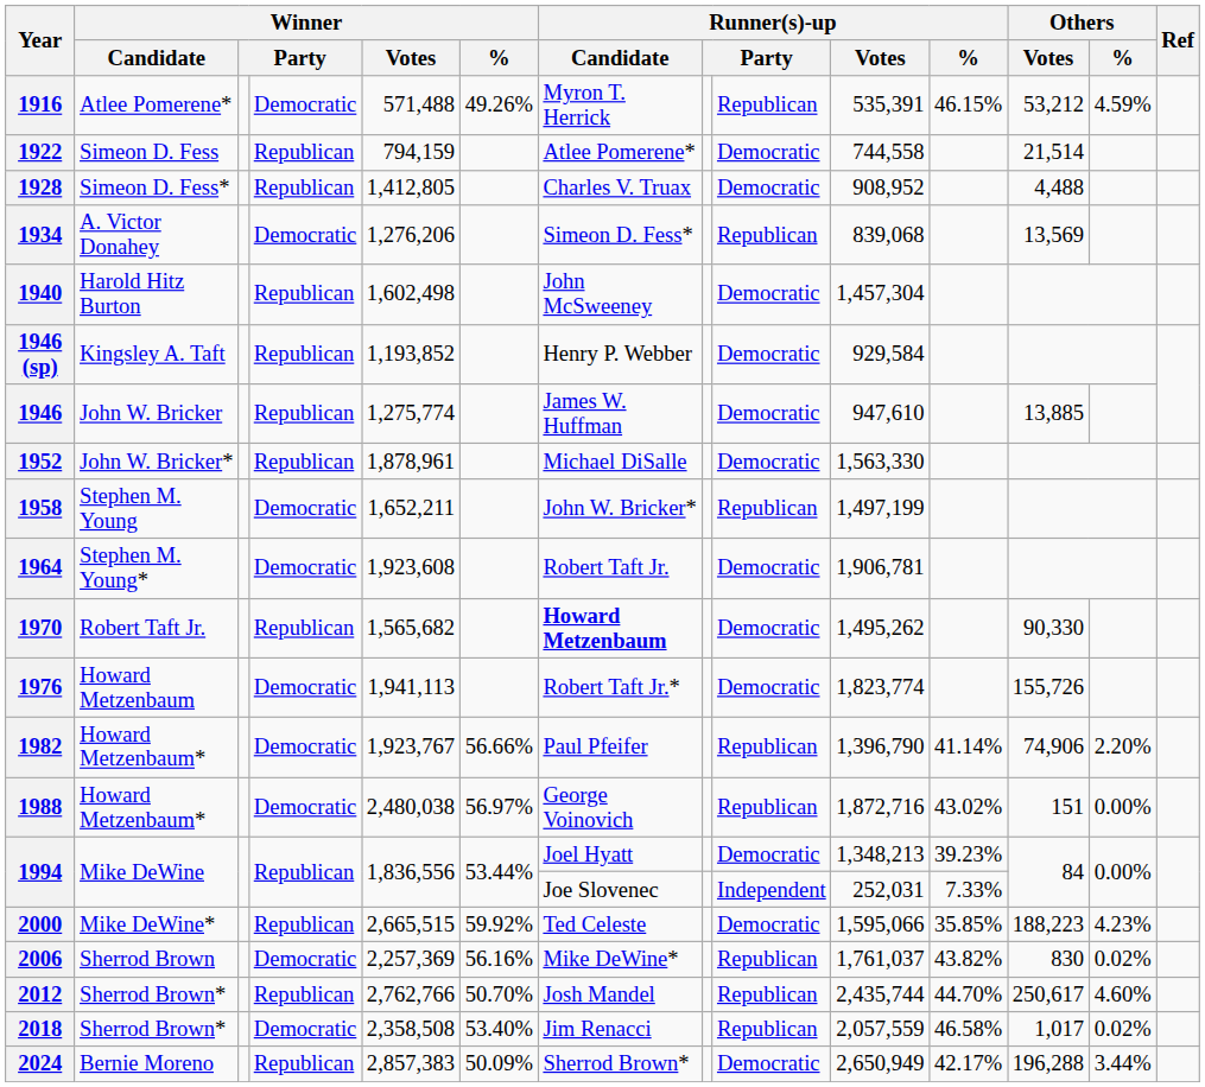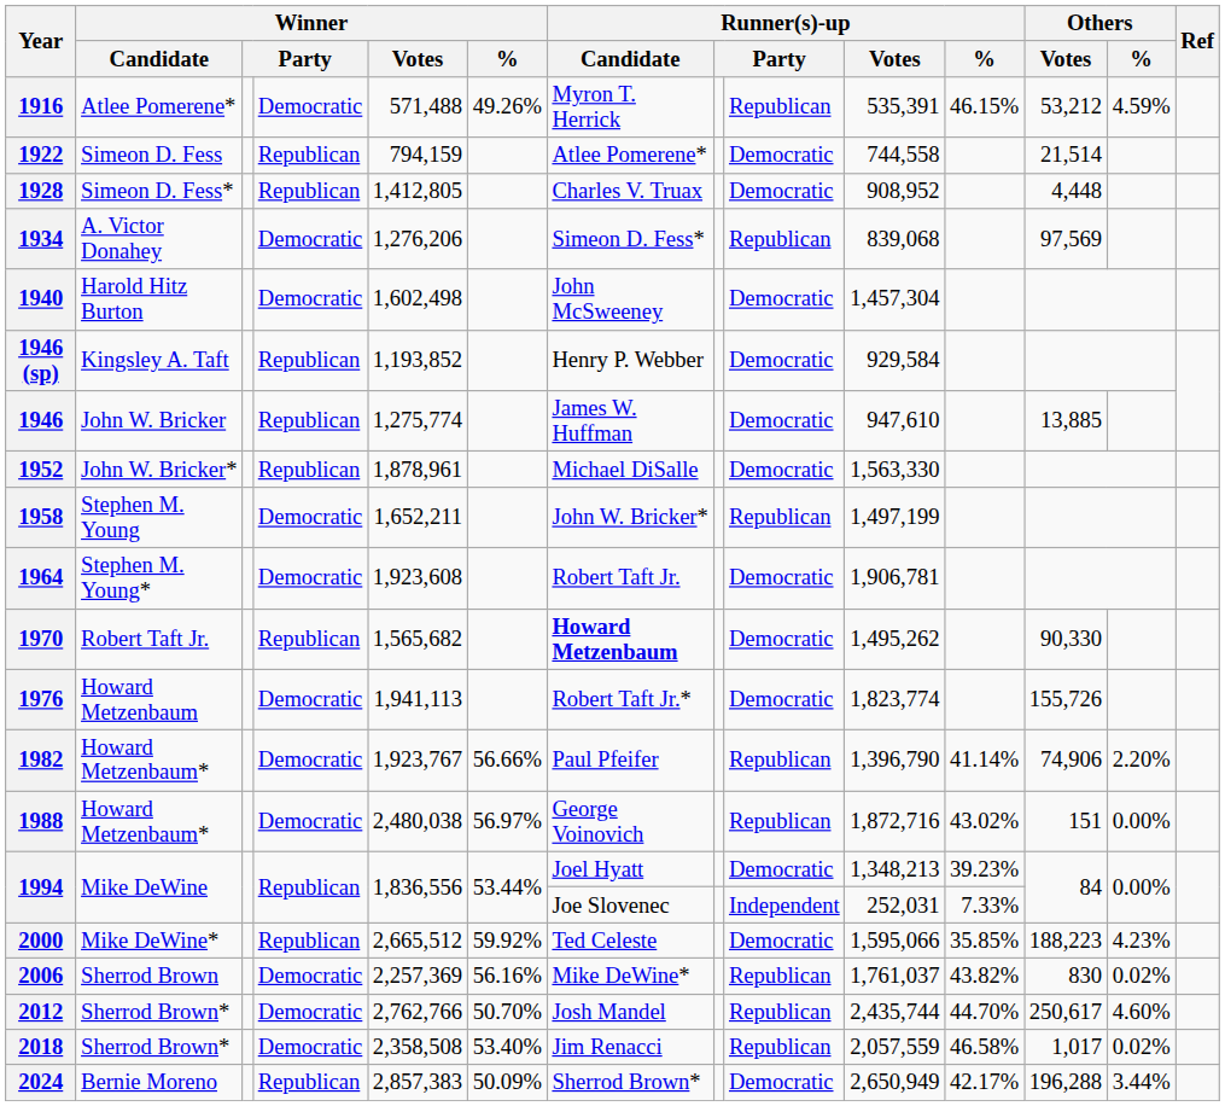 <table class=wikitable style=text-align:right>
 <tr>
 <th rowspan=2>Year</th>
 <th colspan=5>Winner</th>
 <th colspan=5>Runner(s)-up</th>
 <th colspan=2>Others</th>
 <th rowspan=2>Ref</th>
 </tr>
 <tr>
 <th>Candidate</th>
 <th colspan=2>Party</th>
 <th>Votes</th>
 <th>%</th>
 <th>Candidate</th>
 <th colspan=2>Party</th>
 <th>Votes</th>
 <th>%</th>
 <th>Votes</th>
 <th>%</th>
 </tr>
 <tr>
 <th><a href='#'>1916</a></th>
 <td align=left><a href='#'>Atlee Pomerene</a>*</td>
 <td style=background:></td>
 <td align=left><a href='#'>Democratic</a></td>
 <td>571,488</td>
 <td>49.26%</td>
 <td align=left><a href='#'>Myron T. Herrick</a></td>
 <td style=background:></td>
 <td align=left><a href='#'>Republican</a></td>
 <td>535,391</td>
 <td>46.15%</td>
 <td>53,212</td>
 <td>4.59%</td>
 <td align=center></td>
 </tr>
 <tr>
 <th><a href='#'>1922</a></th>
 <td align=left><a href='#'>Simeon D. Fess</a></td>
 <td style=background:></td>
 <td align=left><a href='#'>Republican</a></td>
 <td>794,159</td>
 <td></td>
 <td align=left><a href='#'>Atlee Pomerene</a>*</td>
 <td style=background:></td>
 <td align=left><a href='#'>Democratic</a></td>
 <td>744,558</td>
 <td></td>
 <td>21,514</td>
 <td></td>
 <td align=center></td>
 </tr>
 <tr>
 <th><a href='#'>1928</a></th>
 <td align=left><a href='#'>Simeon D. Fess</a>*</td>
 <td style=background:></td>
 <td align=left><a href='#'>Republican</a></td>
 <td>1,412,805</td>
 <td></td>
 <td align=left><a href='#'>Charles V. Truax</a></td>
 <td style=background:></td>
 <td align=left><a href='#'>Democratic</a></td>
 <td>908,952</td>
 <td></td>
-<td>4,488</td>
+<td>4,448</td>
 <td></td>
 <td align=center></td>
 </tr>
 <tr>
 <th><a href='#'>1934</a></th>
 <td align=left><a href='#'>A. Victor Donahey</a></td>
 <td style=background:></td>
 <td align=left><a href='#'>Democratic</a></td>
 <td>1,276,206</td>
 <td></td>
 <td align=left><a href='#'>Simeon D. Fess</a>*</td>
 <td style=background:></td>
 <td align=left><a href='#'>Republican</a></td>
 <td>839,068</td>
 <td></td>
-<td>13,569</td>
+<td>97,569</td>
 <td></td>
 <td align=center></td>
 </tr>
 <tr>
 <th><a href='#'>1940</a></th>
 <td align=left><a href='#'>Harold Hitz Burton</a></td>
 <td style=background:></td>
-<td align=left><a href='#'>Republican</a></td>
+<td align=left><a href='#'>Democratic</a></td>
 <td>1,602,498</td>
 <td></td>
 <td align=left><a href='#'>John McSweeney</a></td>
 <td style=background:></td>
 <td align=left><a href='#'>Democratic</a></td>
 <td>1,457,304</td>
 <td></td>
 <td colspan=2></td>
 <td align=center></td>
 </tr>
 <tr>
 <th><a href='#'>1946 (sp)</a></th>
 <td align=left><a href='#'>Kingsley A. Taft</a></td>
 <td style=background:></td>
 <td align=left><a href='#'>Republican</a></td>
 <td>1,193,852</td>
 <td></td>
 <td align=left>Henry P. Webber</td>
 <td style=background:></td>
 <td align=left><a href='#'>Democratic</a></td>
 <td>929,584</td>
 <td></td>
 <td colspan=2></td>
 <td align=center rowspan=2></td>
 </tr>
 <tr>
 <th><a href='#'>1946</a></th>
 <td align=left><a href='#'>John W. Bricker</a></td>
 <td style=background:></td>
 <td align=left><a href='#'>Republican</a></td>
 <td>1,275,774</td>
 <td></td>
 <td align=left><a href='#'>James W. Huffman</a></td>
 <td style=background:></td>
 <td align=left><a href='#'>Democratic</a></td>
 <td>947,610</td>
 <td></td>
 <td>13,885</td>
 <td></td>
 </tr>
 <tr>
 <th><a href='#'>1952</a></th>
 <td align=left><a href='#'>John W. Bricker</a>*</td>
 <td style=background:></td>
 <td align=left><a href='#'>Republican</a></td>
 <td>1,878,961</td>
 <td></td>
 <td align=left><a href='#'>Michael DiSalle</a></td>
 <td style=background:></td>
 <td align=left><a href='#'>Democratic</a></td>
 <td>1,563,330</td>
 <td></td>
 <td colspan=2></td>
 <td align=center></td>
 </tr>
 <tr>
 <th><a href='#'>1958</a></th>
 <td align=left><a href='#'>Stephen M. Young</a></td>
 <td style=background:></td>
 <td align=left><a href='#'>Democratic</a></td>
 <td>1,652,211</td>
 <td></td>
 <td align=left><a href='#'>John W. Bricker</a>*</td>
 <td style=background:></td>
 <td align=left><a href='#'>Republican</a></td>
 <td>1,497,199</td>
 <td></td>
 <td colspan=2></td>
 <td align=center></td>
 </tr>
 <tr>
 <th><a href='#'>1964</a></th>
 <td align=left><a href='#'>Stephen M. Young</a>*</td>
 <td style=background:></td>
 <td align=left><a href='#'>Democratic</a></td>
 <td>1,923,608</td>
 <td></td>
 <td align=left><a href='#'>Robert Taft Jr.</a></td>
 <td style=background:></td>
 <td align=left><a href='#'>Democratic</a></td>
 <td>1,906,781</td>
 <td></td>
 <td colspan=2></td>
 <td align=center></td>
 </tr>
 <tr>
 <th><a href='#'>1970</a></th>
 <td align=left><a href='#'>Robert Taft Jr.</a></td>
 <td style=background:></td>
 <td align=left><a href='#'>Republican</a></td>
 <td>1,565,682</td>
 <td></td>
 <td align=left><strong><a href='#'>Howard Metzenbaum</a></strong></td>
 <td style=background:></td>
 <td align=left><a href='#'>Democratic</a></td>
 <td>1,495,262</td>
 <td></td>
 <td>90,330</td>
 <td></td>
 <td align=center></td>
 </tr>
 <tr>
 <th><a href='#'>1976</a></th>
 <td align=left><a href='#'>Howard Metzenbaum</a></td>
 <td style=background:></td>
 <td align=left><a href='#'>Democratic</a></td>
 <td>1,941,113</td>
 <td></td>
 <td align=left><a href='#'>Robert Taft Jr.</a>*</td>
 <td style=background:></td>
 <td align=left><a href='#'>Democratic</a></td>
 <td>1,823,774</td>
 <td></td>
 <td>155,726</td>
 <td></td>
 <td align=center></td>
 </tr>
 <tr>
 <th><a href='#'>1982</a></th>
 <td align=left><a href='#'>Howard Metzenbaum</a>*</td>
 <td style=background:></td>
 <td align=left><a href='#'>Democratic</a></td>
 <td>1,923,767</td>
 <td>56.66%</td>
 <td align=left><a href='#'>Paul Pfeifer</a></td>
 <td style=background:></td>
 <td align=left><a href='#'>Republican</a></td>
 <td>1,396,790</td>
 <td>41.14%</td>
 <td>74,906</td>
 <td>2.20%</td>
 <td align=center></td>
 </tr>
 <tr>
 <th><a href='#'>1988</a></th>
 <td align=left><a href='#'>Howard Metzenbaum</a>*</td>
 <td style=background:></td>
 <td align=left><a href='#'>Democratic</a></td>
 <td>2,480,038</td>
 <td>56.97%</td>
 <td align=left><a href='#'>George Voinovich</a></td>
 <td style=background:></td>
 <td align=left><a href='#'>Republican</a></td>
 <td>1,872,716</td>
 <td>43.02%</td>
 <td>151</td>
 <td>0.00%</td>
 <td align=center></td>
 </tr>
 <tr>
 <th rowspan=2><a href='#'>1994</a></th>
 <td rowspan=2 align=left><a href='#'>Mike DeWine</a></td>
 <td rowspan=2 style=background:></td>
 <td rowspan=2 align=left><a href='#'>Republican</a></td>
 <td rowspan=2>1,836,556</td>
 <td rowspan=2>53.44%</td>
 <td align=left><a href='#'>Joel Hyatt</a></td>
 <td style=background:></td>
 <td align=left><a href='#'>Democratic</a></td>
 <td>1,348,213</td>
 <td>39.23%</td>
 <td rowspan=2>84</td>
 <td rowspan=2>0.00%</td>
 <td rowspan=2 align=center></td>
 </tr>
 <tr>
 <td align=left>Joe Slovenec</td>
 <td style=background:></td>
 <td align=left><a href='#'>Independent</a></td>
 <td>252,031</td>
 <td>7.33%</td>
 </tr>
 <tr>
 <th><a href='#'>2000</a></th>
 <td align=left><a href='#'>Mike DeWine</a>*</td>
 <td style=background:></td>
 <td align=left><a href='#'>Republican</a></td>
-<td>2,665,515</td>
+<td>2,665,512</td>
 <td>59.92%</td>
 <td align=left><a href='#'>Ted Celeste</a></td>
 <td style=background:></td>
 <td align=left><a href='#'>Democratic</a></td>
 <td>1,595,066</td>
 <td>35.85%</td>
 <td>188,223</td>
 <td>4.23%</td>
 <td align=center></td>
 </tr>
 <tr>
 <th><a href='#'>2006</a></th>
 <td align=left><a href='#'>Sherrod Brown</a></td>
 <td style=background:></td>
 <td align=left><a href='#'>Democratic</a></td>
 <td>2,257,369</td>
 <td>56.16%</td>
 <td align=left><a href='#'>Mike DeWine</a>*</td>
 <td style=background:></td>
 <td align=left><a href='#'>Republican</a></td>
 <td>1,761,037</td>
 <td>43.82%</td>
 <td>830</td>
 <td>0.02%</td>
 <td align=center></td>
 </tr>
 <tr>
 <th><a href='#'>2012</a></th>
 <td align=left><a href='#'>Sherrod Brown</a>*</td>
 <td style=background:></td>
-<td align=left><a href='#'>Republican</a></td>
+<td align=left><a href='#'>Democratic</a></td>
 <td>2,762,766</td>
 <td>50.70%</td>
 <td align=left><a href='#'>Josh Mandel</a></td>
 <td style=background:></td>
 <td align=left><a href='#'>Republican</a></td>
 <td>2,435,744</td>
 <td>44.70%</td>
 <td>250,617</td>
 <td>4.60%</td>
 <td align=center></td>
 </tr>
 <tr>
 <th><a href='#'>2018</a></th>
 <td align=left><a href='#'>Sherrod Brown</a>*</td>
 <td style=background:></td>
 <td align=left><a href='#'>Democratic</a></td>
 <td>2,358,508</td>
 <td>53.40%</td>
 <td align=left><a href='#'>Jim Renacci</a></td>
 <td style=background:></td>
 <td align=left><a href='#'>Republican</a></td>
 <td>2,057,559</td>
 <td>46.58%</td>
 <td>1,017</td>
 <td>0.02%</td>
 <td align=center></td>
 </tr>
 <tr>
 <th><a href='#'>2024</a></th>
 <td align=left><a href='#'>Bernie Moreno</a></td>
 <td style=background:></td>
 <td align=left><a href='#'>Republican</a></td>
 <td>2,857,383</td>
 <td>50.09%</td>
 <td align=left><a href='#'>Sherrod Brown</a>*</td>
 <td style=background:></td>
 <td align=left><a href='#'>Democratic</a></td>
 <td>2,650,949</td>
 <td>42.17%</td>
 <td>196,288</td>
 <td>3.44%</td>
 <td align=center></td>
 </tr>
 </table>
